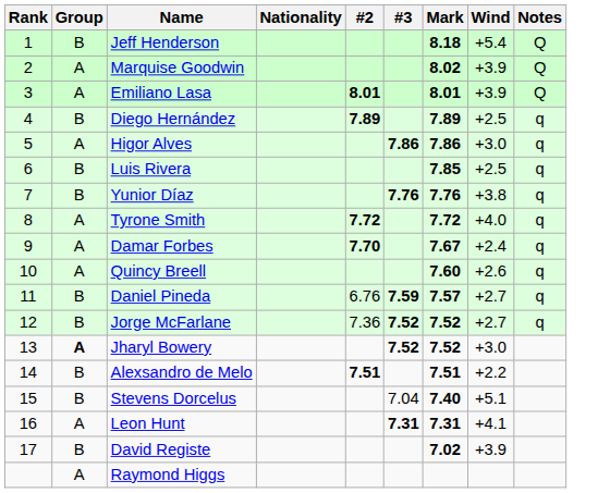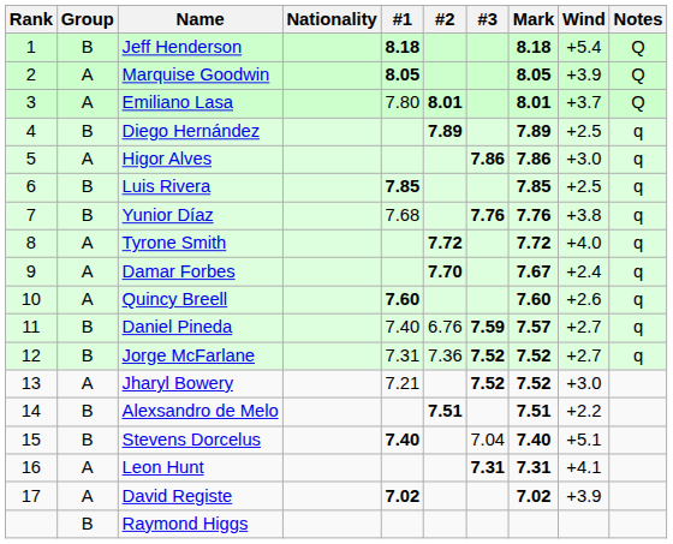 <table class="wikitable sortable" style="text-align:center">
 <tr>
 <th>Rank</th>
 <th>Group</th>
 <th>Name</th>
 <th>Nationality</th>
+<th>#1</th>
 <th>#2</th>
 <th>#3</th>
 <th>Mark</th>
 <th>Wind</th>
 <th>Notes</th>
 </tr>
 <tr bgcolor=ccffcc>
 <td>1</td>
 <td>B</td>
 <td align=left><a href='#'>Jeff Henderson</a></td>
 <td align=left></td>
+<td><strong>8.18</strong></td>
 <td></td>
 <td></td>
 <td><strong>8.18</strong></td>
 <td>+5.4</td>
 <td>Q</td>
 </tr>
 <tr bgcolor=ccffcc>
 <td>2</td>
 <td>A</td>
 <td align=left><a href='#'>Marquise Goodwin</a></td>
 <td align=left></td>
+<td><strong>8.05</strong></td>
 <td></td>
 <td></td>
-<td><strong>8.02</strong></td>
+<td><strong>8.05</strong></td>
 <td>+3.9</td>
 <td>Q</td>
 </tr>
 <tr bgcolor=ccffcc>
 <td>3</td>
 <td>A</td>
 <td align=left><a href='#'>Emiliano Lasa</a></td>
 <td align=left></td>
+<td>7.80</td>
 <td><strong>8.01</strong></td>
 <td></td>
 <td><strong>8.01</strong></td>
-<td>+3.9</td>
+<td>+3.7</td>
 <td>Q</td>
 </tr>
 <tr bgcolor=ddffdd>
 <td>4</td>
 <td>B</td>
 <td align=left><a href='#'>Diego Hernández</a></td>
 <td align=left></td>
+<td></td>
 <td><strong>7.89</strong></td>
 <td></td>
 <td><strong>7.89</strong></td>
 <td>+2.5</td>
 <td>q</td>
 </tr>
 <tr bgcolor=ddffdd>
 <td>5</td>
 <td>A</td>
 <td align=left><a href='#'>Higor Alves</a></td>
 <td align=left></td>
 <td></td>
+<td></td>
 <td><strong>7.86</strong></td>
 <td><strong>7.86</strong></td>
 <td>+3.0</td>
 <td>q</td>
 </tr>
 <tr bgcolor=ddffdd>
 <td>6</td>
 <td>B</td>
 <td align=left><a href='#'>Luis Rivera</a></td>
 <td align=left></td>
+<td><strong>7.85</strong></td>
 <td></td>
 <td></td>
 <td><strong>7.85</strong></td>
 <td>+2.5</td>
 <td>q</td>
 </tr>
 <tr bgcolor=ddffdd>
 <td>7</td>
 <td>B</td>
 <td align=left><a href='#'>Yunior Díaz</a></td>
 <td align=left></td>
+<td>7.68</td>
 <td></td>
 <td><strong>7.76</strong></td>
 <td><strong>7.76</strong></td>
 <td>+3.8</td>
 <td>q</td>
 </tr>
 <tr bgcolor=ddffdd>
 <td>8</td>
 <td>A</td>
 <td align=left><a href='#'>Tyrone Smith</a></td>
 <td align=left></td>
+<td></td>
 <td><strong>7.72</strong></td>
 <td></td>
 <td><strong>7.72</strong></td>
 <td>+4.0</td>
 <td>q</td>
 </tr>
 <tr bgcolor=ddffdd>
 <td>9</td>
 <td>A</td>
 <td align=left><a href='#'>Damar Forbes</a></td>
 <td align=left></td>
+<td></td>
 <td><strong>7.70</strong></td>
 <td></td>
 <td><strong>7.67</strong></td>
 <td>+2.4</td>
 <td>q</td>
 </tr>
 <tr bgcolor=ddffdd>
 <td>10</td>
 <td>A</td>
 <td align=left><a href='#'>Quincy Breell</a></td>
 <td align=left></td>
+<td><strong>7.60</strong></td>
 <td></td>
 <td></td>
 <td><strong>7.60</strong></td>
 <td>+2.6</td>
 <td>q</td>
 </tr>
 <tr bgcolor=ddffdd>
 <td>11</td>
 <td>B</td>
 <td align=left><a href='#'>Daniel Pineda</a></td>
 <td align=left></td>
+<td>7.40</td>
 <td>6.76</td>
 <td><strong>7.59</strong></td>
 <td><strong>7.57</strong></td>
 <td>+2.7</td>
 <td>q</td>
 </tr>
 <tr bgcolor=ddffdd>
 <td>12</td>
 <td>B</td>
 <td align=left><a href='#'>Jorge McFarlane</a></td>
 <td align=left></td>
+<td>7.31</td>
 <td>7.36</td>
 <td><strong>7.52</strong></td>
 <td><strong>7.52</strong></td>
 <td>+2.7</td>
 <td>q</td>
 </tr>
 <tr>
 <td>13</td>
-<td><strong>A</strong></td>
+<td>A</td>
 <td align=left><a href='#'>Jharyl Bowery</a></td>
 <td align=left></td>
+<td>7.21</td>
 <td></td>
 <td><strong>7.52</strong></td>
 <td><strong>7.52</strong></td>
 <td>+3.0</td>
 <td></td>
 </tr>
 <tr>
 <td>14</td>
 <td>B</td>
 <td align=left><a href='#'>Alexsandro de Melo</a></td>
 <td align=left></td>
+<td></td>
 <td><strong>7.51</strong></td>
 <td></td>
 <td><strong>7.51</strong></td>
 <td>+2.2</td>
 <td></td>
 </tr>
 <tr>
 <td>15</td>
 <td>B</td>
 <td align=left><a href='#'>Stevens Dorcelus</a></td>
 <td align=left></td>
+<td><strong>7.40</strong></td>
 <td></td>
 <td>7.04</td>
 <td><strong>7.40</strong></td>
 <td>+5.1</td>
 <td></td>
 </tr>
 <tr>
 <td>16</td>
 <td>A</td>
 <td align=left><a href='#'>Leon Hunt</a></td>
 <td align=left></td>
 <td></td>
+<td></td>
 <td><strong>7.31</strong></td>
 <td><strong>7.31</strong></td>
 <td>+4.1</td>
 <td></td>
 </tr>
 <tr>
 <td>17</td>
-<td>B</td>
+<td>A</td>
 <td align=left><a href='#'>David Registe</a></td>
 <td align=left></td>
+<td><strong>7.02</strong></td>
 <td></td>
 <td></td>
 <td><strong>7.02</strong></td>
 <td>+3.9</td>
 <td></td>
 </tr>
 <tr>
 <td></td>
-<td>A</td>
+<td>B</td>
 <td align=left><a href='#'>Raymond Higgs</a></td>
 <td align=left></td>
+<td></td>
 <td></td>
 <td></td>
 <td><strong></strong></td>
 <td></td>
 <td></td>
 </tr>
 </table>
